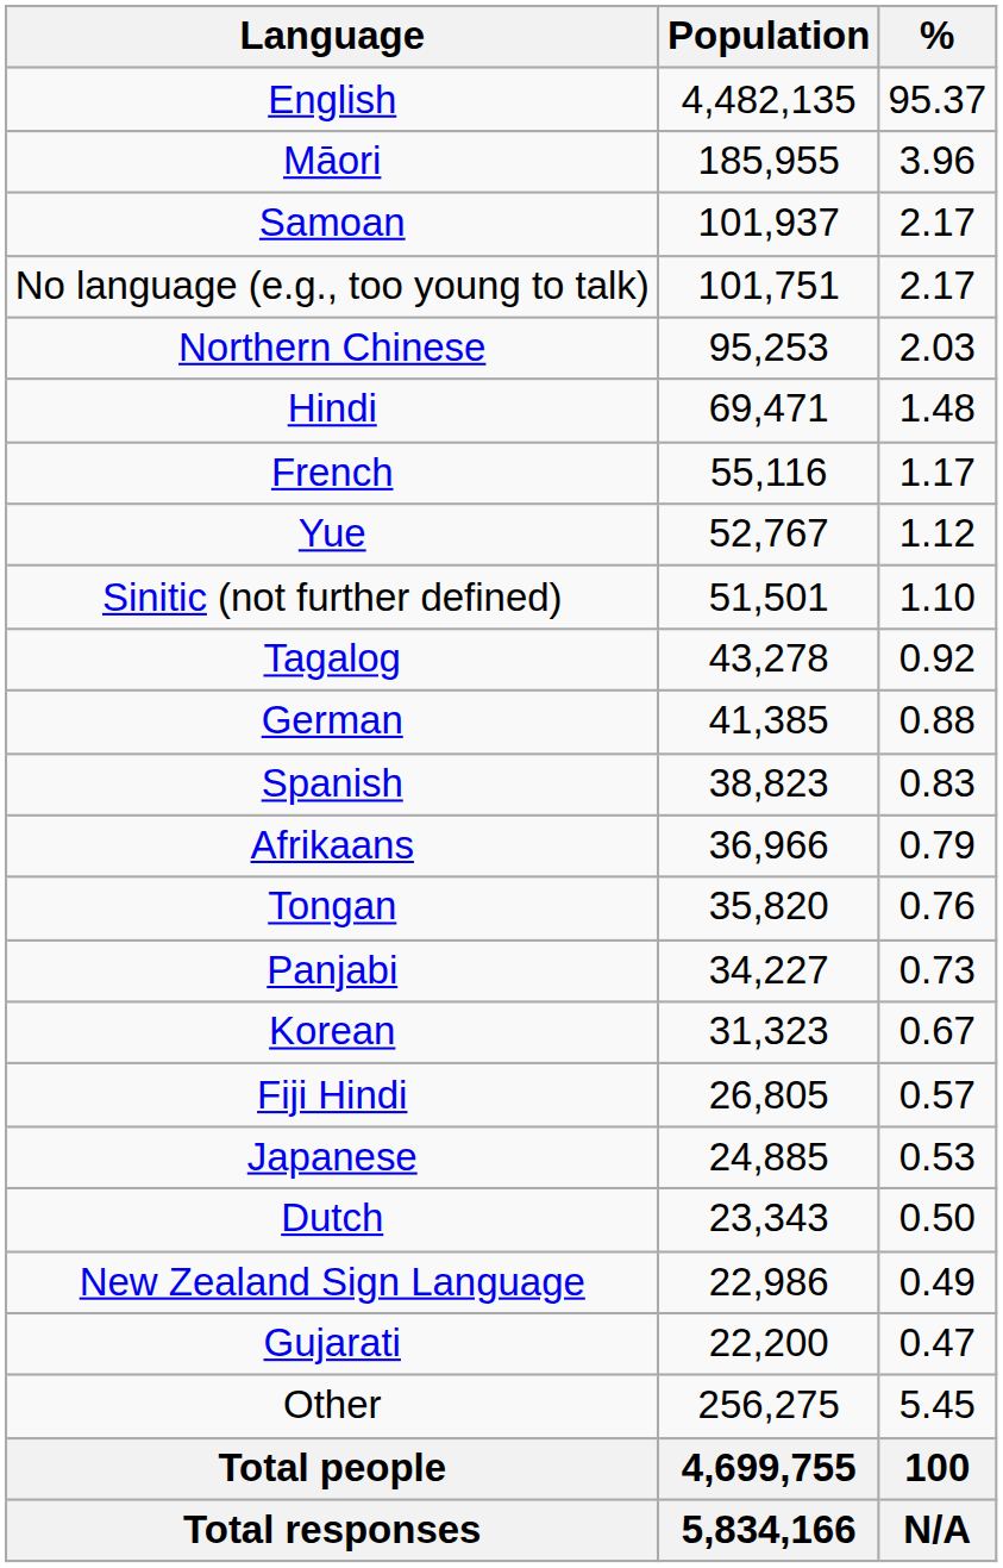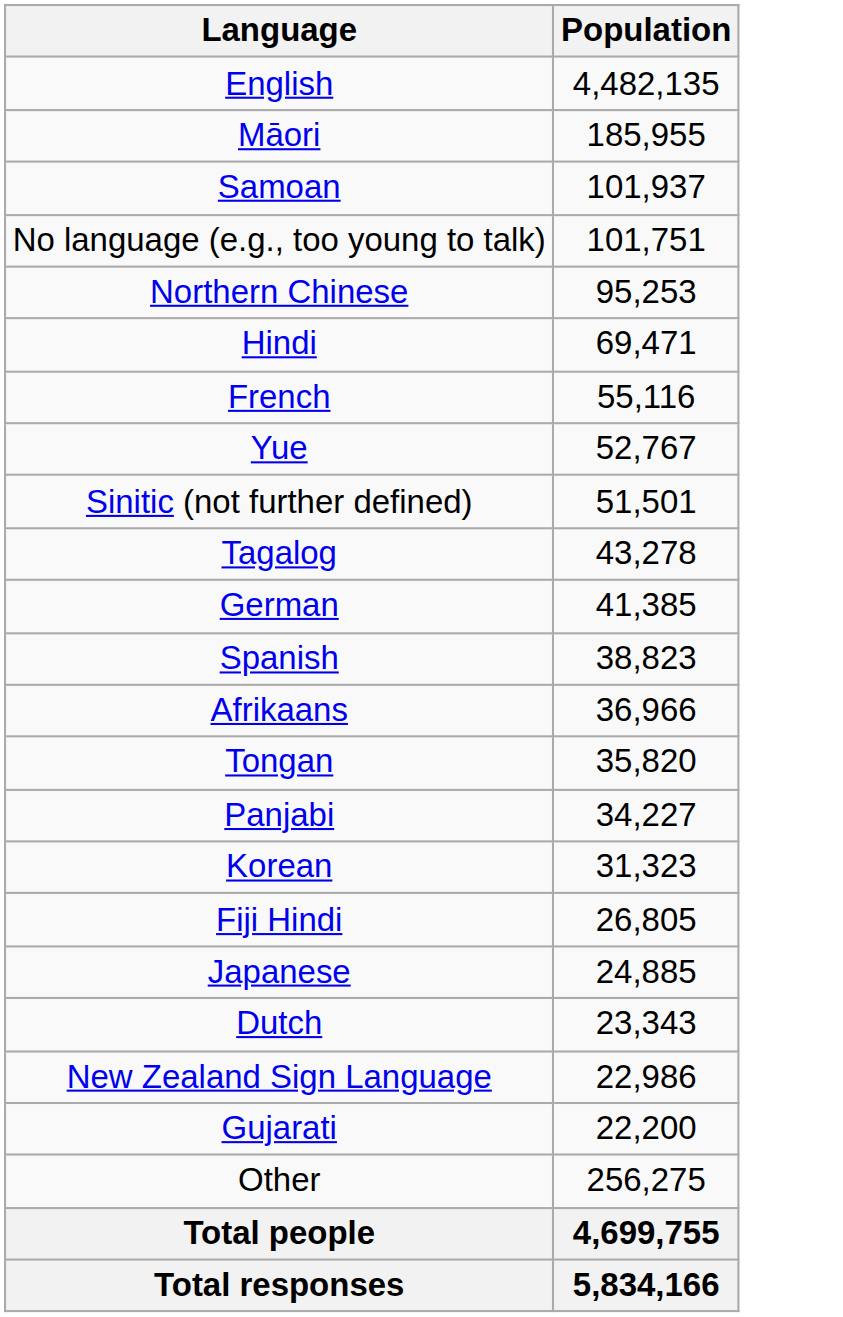 <table class=wikitable style="text-align:center;">
 <tr>
 <th>Language</th>
 <th>Population</th>
-<th>%</th>
 </tr>
 <tr>
 <td><a href='#'>English</a></td>
 <td>4,482,135</td>
-<td>95.37</td>
 </tr>
 <tr>
 <td><a href='#'>Māori</a></td>
 <td>185,955</td>
-<td>3.96</td>
 </tr>
 <tr>
 <td><a href='#'>Samoan</a></td>
 <td>101,937</td>
-<td>2.17</td>
 </tr>
 <tr>
 <td>No language (e.g., too young to talk)</td>
 <td>101,751</td>
-<td>2.17</td>
 </tr>
 <tr>
 <td><a href='#'>Northern Chinese</a></td>
 <td>95,253</td>
-<td>2.03</td>
 </tr>
 <tr>
 <td><a href='#'>Hindi</a></td>
 <td>69,471</td>
-<td>1.48</td>
 </tr>
 <tr>
 <td><a href='#'>French</a></td>
 <td>55,116</td>
-<td>1.17</td>
 </tr>
 <tr>
 <td><a href='#'>Yue</a></td>
 <td>52,767</td>
-<td>1.12</td>
 </tr>
 <tr>
 <td><a href='#'>Sinitic</a> (not further defined)</td>
 <td>51,501</td>
-<td>1.10</td>
 </tr>
 <tr>
 <td><a href='#'>Tagalog</a></td>
 <td>43,278</td>
-<td>0.92</td>
 </tr>
 <tr>
 <td><a href='#'>German</a></td>
 <td>41,385</td>
-<td>0.88</td>
 </tr>
 <tr>
 <td><a href='#'>Spanish</a></td>
 <td>38,823</td>
-<td>0.83</td>
 </tr>
 <tr>
 <td><a href='#'>Afrikaans</a></td>
 <td>36,966</td>
-<td>0.79</td>
 </tr>
 <tr>
 <td><a href='#'>Tongan</a></td>
 <td>35,820</td>
-<td>0.76</td>
 </tr>
 <tr>
 <td><a href='#'>Panjabi</a></td>
 <td>34,227</td>
-<td>0.73</td>
 </tr>
 <tr>
 <td><a href='#'>Korean</a></td>
 <td>31,323</td>
-<td>0.67</td>
 </tr>
 <tr>
 <td><a href='#'>Fiji Hindi</a></td>
 <td>26,805</td>
-<td>0.57</td>
 </tr>
 <tr>
 <td><a href='#'>Japanese</a></td>
 <td>24,885</td>
-<td>0.53</td>
 </tr>
 <tr>
 <td><a href='#'>Dutch</a></td>
 <td>23,343</td>
-<td>0.50</td>
 </tr>
 <tr>
 <td><a href='#'>New Zealand Sign Language</a></td>
 <td>22,986</td>
-<td>0.49</td>
 </tr>
 <tr>
 <td><a href='#'>Gujarati</a></td>
 <td>22,200</td>
-<td>0.47</td>
 </tr>
 <tr>
 <td>Other</td>
 <td>256,275</td>
-<td>5.45</td>
 </tr>
 <tr>
 <th>Total people</th>
 <th>4,699,755</th>
-<th>100</th>
 </tr>
 <tr>
 <th>Total responses</th>
 <th>5,834,166</th>
-<th>N/A</th>
 </tr>
 </table>
